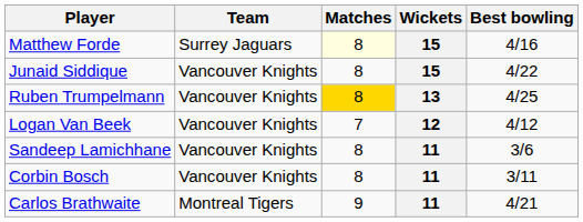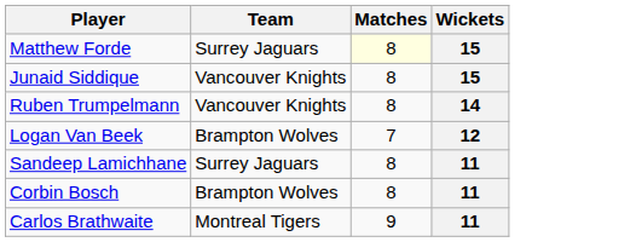 <table class="wikitable" style="text-align:center">
 <tr>
 <th>Player</th>
 <th>Team</th>
 <th>Matches</th>
 <th>Wickets</th>
-<th>Best bowling</th>
 </tr>
 <tr>
 <td style="text-align:left"><a href='#'>Matthew Forde</a></td>
 <td style="text-align:left">Surrey Jaguars</td>
 <td style="background: lightyellow;">8</td>
 <th>15</th>
-<td>4/16</td>
 </tr>
 <tr>
 <td style="text-align:left"><a href='#'>Junaid Siddique</a></td>
 <td style="text-align:left">Vancouver Knights</td>
 <td>8</td>
 <th>15</th>
-<td>4/22</td>
 </tr>
 <tr>
 <td style="text-align:left"><a href='#'>Ruben Trumpelmann</a></td>
 <td style="text-align:left">Vancouver Knights</td>
-<td style="background: gold;">8</td>
-<th>13</th>
-<td>4/25</td>
+<td>8</td>
+<th>14</th>
 </tr>
 <tr>
 <td style="text-align:left"><a href='#'>Logan Van Beek</a></td>
-<td style="text-align:left">Vancouver Knights</td>
+<td style="text-align:left">Brampton  Wolves</td>
 <td>7</td>
 <th>12</th>
-<td>4/12</td>
 </tr>
 <tr>
 <td style="text-align:left"><a href='#'>Sandeep Lamichhane</a></td>
-<td style="text-align:left">Vancouver Knights</td>
+<td style="text-align:left">Surrey Jaguars</td>
 <td>8</td>
 <th>11</th>
-<td>3/6</td>
 </tr>
 <tr>
 <td style="text-align:left"><a href='#'>Corbin Bosch</a></td>
-<td style="text-align:left">Vancouver Knights</td>
+<td style="text-align:left">Brampton  Wolves</td>
 <td>8</td>
 <th>11</th>
-<td>3/11</td>
 </tr>
 <tr>
 <td style="text-align:left"><a href='#'>Carlos Brathwaite</a></td>
 <td style="text-align:left">Montreal Tigers</td>
 <td>9</td>
 <th>11</th>
-<td>4/21</td>
 </tr>
 </table>
